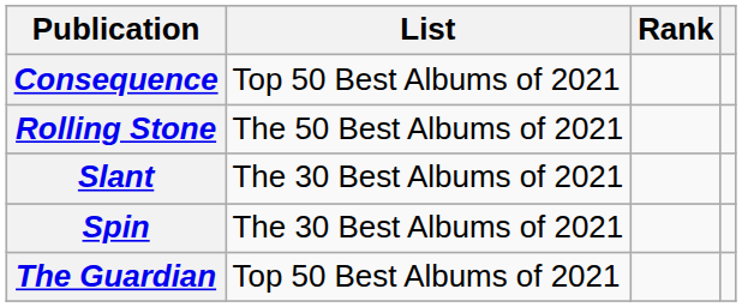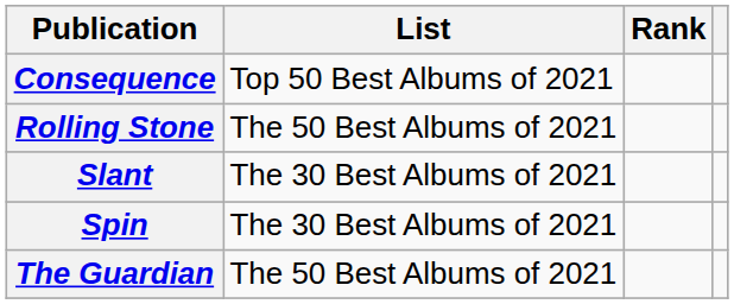 <table class="wikitable mw-collapsible sortable plainrowheaders" style="margin-left: auto; margin-right: auto; border: none;">
 <tr>
 <th scope="col">Publication</th>
 <th scope="col" class="unsortable">List</th>
 <th scope="col" data-sort-type="number">Rank</th>
 <th scope="col" class="unsortable"></th>
 </tr>
 <tr>
 <th scope="row"><em><a href='#'>Consequence</a></em></th>
 <td>Top 50 Best Albums of 2021</td>
 <td></td>
 <td></td>
 </tr>
 <tr>
 <th scope="row"><em><a href='#'>Rolling Stone</a></em></th>
 <td>The 50 Best Albums of 2021</td>
 <td></td>
 <td></td>
 </tr>
 <tr>
 <th scope="row"><em><a href='#'>Slant</a></em></th>
 <td>The 30 Best Albums of 2021</td>
 <td></td>
 <td></td>
 </tr>
 <tr>
 <th scope="row"><em><a href='#'>Spin</a></em></th>
 <td>The 30 Best Albums of 2021</td>
 <td></td>
 <td></td>
 </tr>
 <tr>
 <th scope="row"><em><a href='#'>The Guardian</a></em></th>
-<td>Top 50 Best Albums of 2021</td>
+<td>The 50 Best Albums of 2021</td>
 <td></td>
 <td></td>
 </tr>
 </table>
